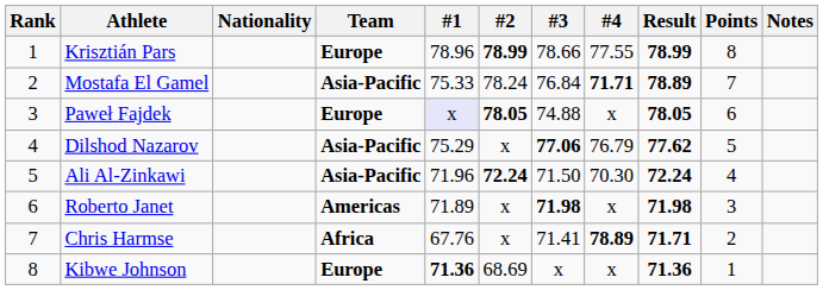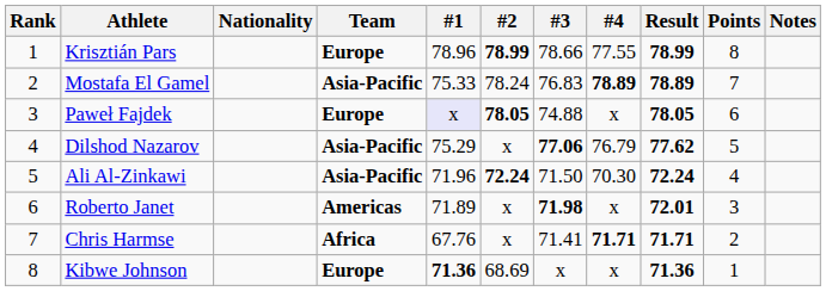 <table class="wikitable sortable" style="text-align:center">
 <tr>
 <th>Rank</th>
 <th>Athlete</th>
 <th>Nationality</th>
 <th>Team</th>
 <th>#1</th>
 <th>#2</th>
 <th>#3</th>
 <th>#4</th>
 <th>Result</th>
 <th>Points</th>
 <th>Notes</th>
 </tr>
 <tr>
 <td>1</td>
 <td align="left"><a href='#'>Krisztián Pars</a></td>
 <td align=left></td>
 <td align=left><strong>Europe</strong></td>
 <td>78.96</td>
 <td><strong>78.99</strong></td>
 <td>78.66</td>
 <td>77.55</td>
 <td><strong>78.99</strong></td>
 <td>8</td>
 <td></td>
 </tr>
 <tr>
 <td>2</td>
 <td align="left"><a href='#'>Mostafa El Gamel</a></td>
 <td align=left></td>
 <td align=left><strong>Asia-Pacific</strong></td>
 <td>75.33</td>
 <td>78.24</td>
-<td>76.84</td>
-<td><strong>71.71</strong></td>
+<td>76.83</td>
+<td><strong>78.89</strong></td>
 <td><strong>78.89</strong></td>
 <td>7</td>
 <td></td>
 </tr>
 <tr>
 <td>3</td>
 <td align="left"><a href='#'>Paweł Fajdek</a></td>
 <td align=left></td>
 <td align=left><strong>Europe</strong></td>
 <td style="background: lavender;">x</td>
 <td><strong>78.05</strong></td>
 <td>74.88</td>
 <td>x</td>
 <td><strong>78.05</strong></td>
 <td>6</td>
 <td></td>
 </tr>
 <tr>
 <td>4</td>
 <td align="left"><a href='#'>Dilshod Nazarov</a></td>
 <td align=left></td>
 <td align=left><strong>Asia-Pacific</strong></td>
 <td>75.29</td>
 <td>x</td>
 <td><strong>77.06</strong></td>
 <td>76.79</td>
 <td><strong>77.62</strong></td>
 <td>5</td>
 <td></td>
 </tr>
 <tr>
 <td>5</td>
 <td align="left"><a href='#'>Ali Al-Zinkawi</a></td>
 <td align=left></td>
 <td align=left><strong>Asia-Pacific</strong></td>
 <td>71.96</td>
 <td><strong>72.24</strong></td>
 <td>71.50</td>
 <td>70.30</td>
 <td><strong>72.24</strong></td>
 <td>4</td>
 <td></td>
 </tr>
 <tr>
 <td>6</td>
 <td align="left"><a href='#'>Roberto Janet</a></td>
 <td align=left></td>
 <td align=left><strong>Americas</strong></td>
 <td>71.89</td>
 <td>x</td>
 <td><strong>71.98</strong></td>
 <td>x</td>
-<td><strong>71.98</strong></td>
+<td><strong>72.01</strong></td>
 <td>3</td>
 <td></td>
 </tr>
 <tr>
 <td>7</td>
 <td align="left"><a href='#'>Chris Harmse</a></td>
 <td align=left></td>
 <td align=left><strong>Africa</strong></td>
 <td>67.76</td>
 <td>x</td>
 <td>71.41</td>
-<td><strong>78.89</strong></td>
+<td><strong>71.71</strong></td>
 <td><strong>71.71</strong></td>
 <td>2</td>
 <td></td>
 </tr>
 <tr>
 <td>8</td>
 <td align="left"><a href='#'>Kibwe Johnson</a></td>
 <td align=left></td>
 <td align=left><strong>Europe</strong></td>
 <td><strong>71.36</strong></td>
 <td>68.69</td>
 <td>x</td>
 <td>x</td>
 <td><strong>71.36</strong></td>
 <td>1</td>
 <td></td>
 </tr>
 </table>
